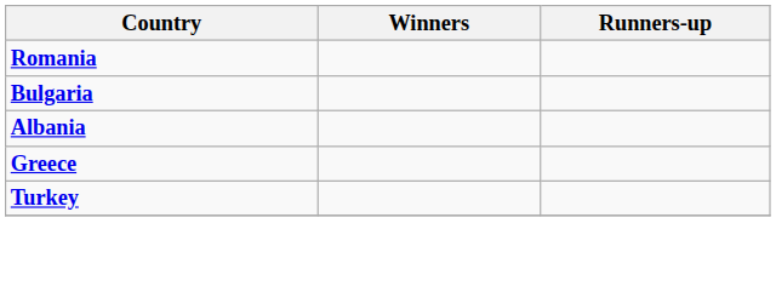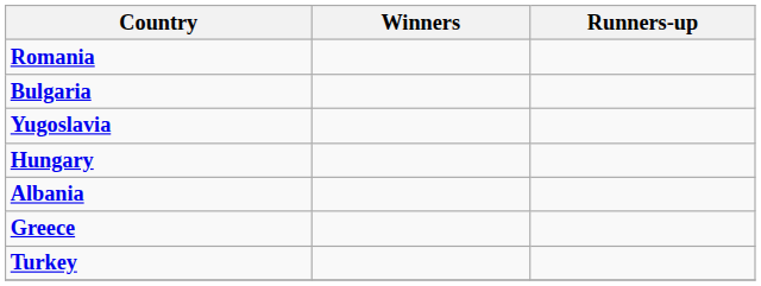 <table class="wikitable sortable" style="width:35%;">
 <tr>
 <th style="width:15%;">Country</th>
 <th style="width:10%;">Winners</th>
 <th style="width:10%;">Runners-up</th>
 </tr>
 <tr>
 <td> <strong><a href='#'>Romania</a></strong></td>
 <td></td>
 <td></td>
 </tr>
 <tr>
 <td> <strong><a href='#'>Bulgaria</a></strong></td>
+<td></td>
+<td></td>
+</tr>
+<tr>
+<td> <strong><a href='#'>Yugoslavia</a></strong></td>
+<td></td>
+<td></td>
+</tr>
+<tr>
+<td> <strong><a href='#'>Hungary</a></strong></td>
 <td></td>
 <td></td>
 </tr>
 <tr>
 <td> <strong><a href='#'>Albania</a></strong></td>
 <td></td>
 <td></td>
 </tr>
 <tr>
 <td> <strong><a href='#'>Greece</a></strong></td>
 <td></td>
 <td></td>
 </tr>
 <tr>
 <td> <strong><a href='#'>Turkey</a></strong></td>
 <td></td>
 <td></td>
 </tr>
 <tr>
 </tr>
 </table>
